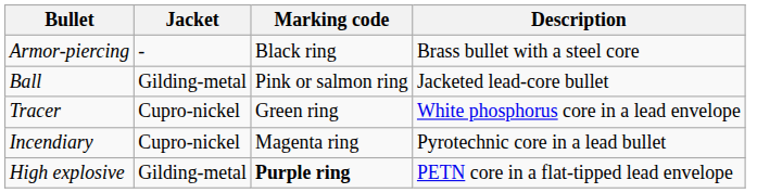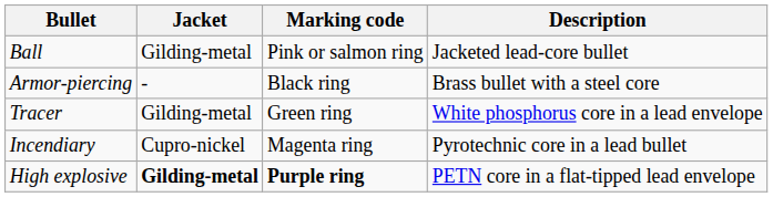 <table class="wikitable">
 <tr>
 <th><strong>Bullet</strong></th>
 <th><strong>Jacket</strong></th>
 <th><strong>Marking code</strong></th>
 <th><strong>Description</strong></th>
 </tr>
 <tr>
+<td><em>Ball</em></td>
+<td>Gilding-metal</td>
+<td>Pink or salmon ring</td>
+<td>Jacketed lead-core bullet</td>
+</tr>
+<tr>
 <td><em>Armor-piercing</em></td>
 <td>-</td>
 <td>Black ring</td>
 <td>Brass bullet with a steel core</td>
 </tr>
 <tr>
-<td><em>Ball</em></td>
+<td><em>Tracer</em></td>
 <td>Gilding-metal</td>
-<td>Pink or salmon ring</td>
-<td>Jacketed lead-core bullet</td>
-</tr>
-<tr>
-<td><em>Tracer</em></td>
-<td>Cupro-nickel</td>
 <td>Green ring</td>
 <td><a href='#'>White phosphorus</a> core in a lead envelope</td>
 </tr>
 <tr>
 <td><em>Incendiary</em></td>
 <td>Cupro-nickel</td>
 <td>Magenta ring</td>
 <td>Pyrotechnic core in a lead bullet</td>
 </tr>
 <tr>
 <td><em>High explosive</em></td>
-<td>Gilding-metal</td>
+<td><strong>Gilding-metal</strong></td>
 <td><strong>Purple ring</strong></td>
 <td><a href='#'>PETN</a> core in a flat-tipped lead envelope</td>
 </tr>
 </table>
